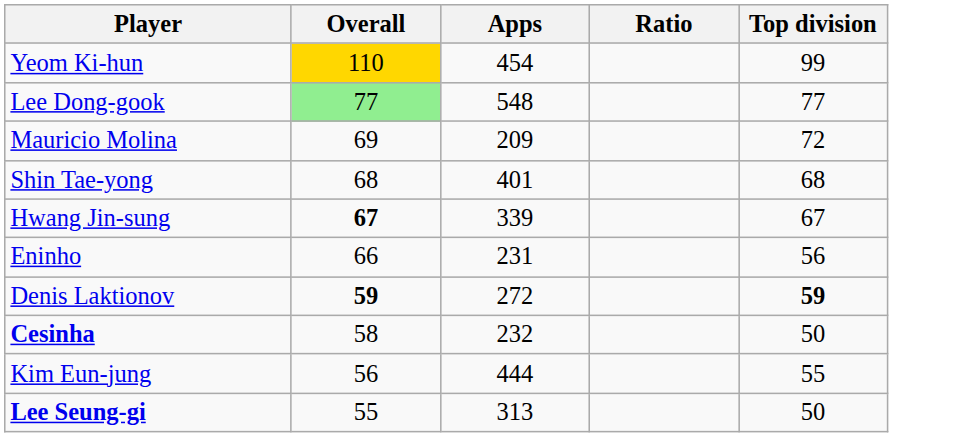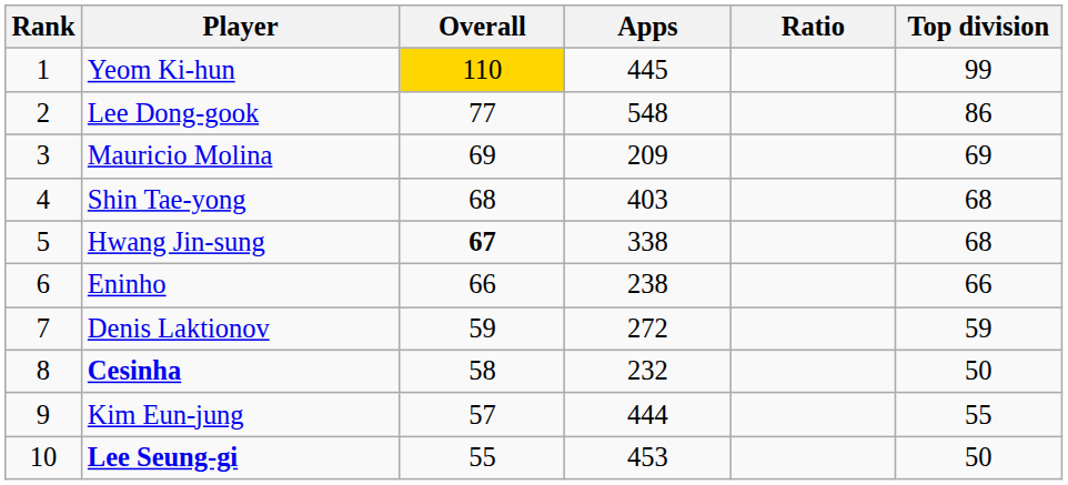 <table class="wikitable sortable" style="text-align:center;">
 <tr>
+<th width="30">Rank</th>
 <th width="180">Player</th>
 <th width="90">Overall</th>
 <th width="90">Apps</th>
 <th width="90">Ratio</th>
 <th width="90">Top division</th>
 </tr>
 <tr>
+<td>1</td>
 <td align="left"> <a href='#'>Yeom Ki-hun</a></td>
 <td style="background: gold;">110</td>
-<td>454</td>
+<td>445</td>
 <td></td>
 <td>99</td>
 </tr>
 <tr>
+<td>2</td>
 <td align="left"> <a href='#'>Lee Dong-gook</a></td>
-<td style="background: lightgreen;">77</td>
+<td>77</td>
 <td>548</td>
 <td></td>
-<td>77</td>
+<td>86</td>
 </tr>
 <tr>
+<td>3</td>
 <td align="left"> <a href='#'>Mauricio Molina</a></td>
 <td>69</td>
 <td>209</td>
 <td></td>
-<td>72</td>
+<td>69</td>
 </tr>
 <tr>
+<td>4</td>
 <td align="left"> <a href='#'>Shin Tae-yong</a></td>
 <td>68</td>
-<td>401</td>
+<td>403</td>
 <td></td>
 <td>68</td>
 </tr>
 <tr>
+<td>5</td>
 <td align="left"> <a href='#'>Hwang Jin-sung</a></td>
 <td><strong>67</strong></td>
-<td>339</td>
+<td>338</td>
 <td></td>
-<td>67</td>
+<td>68</td>
 </tr>
 <tr>
+<td>6</td>
 <td align="left"> <a href='#'>Eninho</a></td>
 <td>66</td>
-<td>231</td>
+<td>238</td>
 <td></td>
-<td>56</td>
+<td>66</td>
 </tr>
 <tr>
+<td>7</td>
 <td align="left"> <a href='#'>Denis Laktionov</a></td>
-<td><strong>59</strong></td>
+<td>59</td>
 <td>272</td>
 <td></td>
-<td><strong>59</strong></td>
+<td>59</td>
 </tr>
 <tr>
+<td>8</td>
 <td align="left"> <strong><a href='#'>Cesinha</a></strong></td>
 <td>58</td>
 <td>232</td>
 <td></td>
 <td>50</td>
 </tr>
 <tr>
+<td>9</td>
 <td align="left"> <a href='#'>Kim Eun-jung</a></td>
-<td>56</td>
+<td>57</td>
 <td>444</td>
 <td></td>
 <td>55</td>
 </tr>
 <tr>
+<td>10</td>
 <td align="left"> <strong><a href='#'>Lee Seung-gi</a></strong></td>
 <td>55</td>
-<td>313</td>
+<td>453</td>
 <td></td>
 <td>50</td>
 </tr>
 </table>
